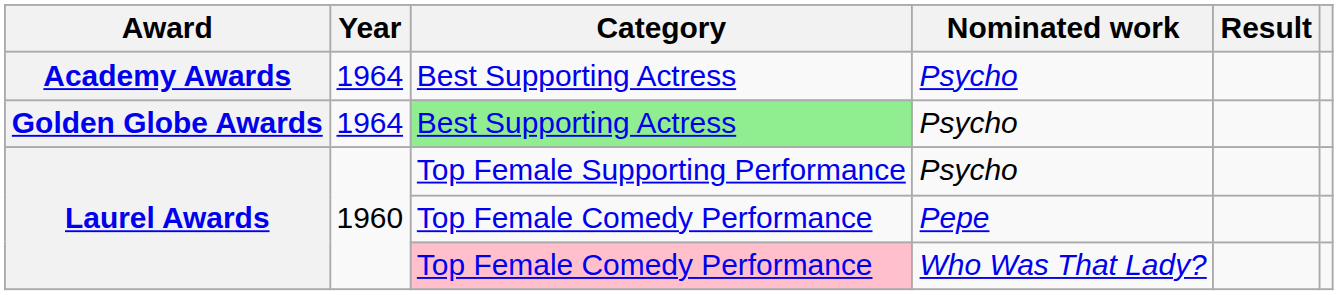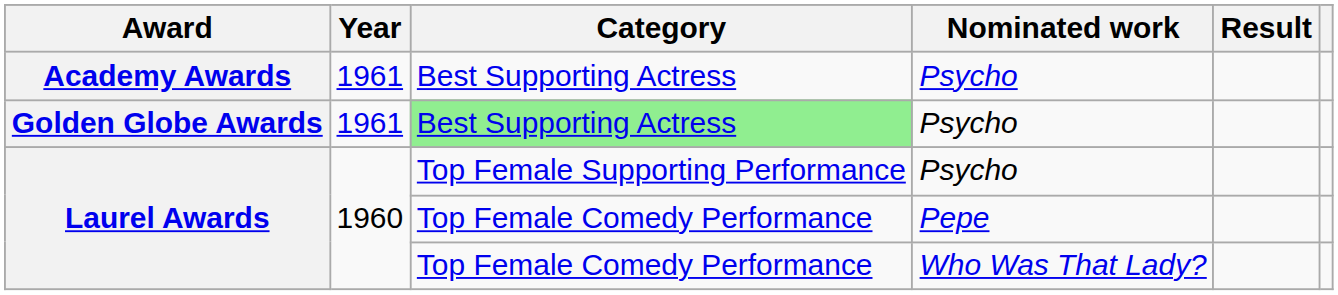 <table class="wikitable plainrowheaders sortable">
 <tr>
 <th scope="col">Award</th>
 <th scope="col">Year</th>
 <th scope="col">Category</th>
 <th scope="col">Nominated work</th>
 <th scope="col">Result</th>
 <th scope="col" class="unsortable"></th>
 </tr>
 <tr>
 <th scope="row"><a href='#'>Academy Awards</a></th>
-<td><a href='#'>1964</a></td>
+<td><a href='#'>1961</a></td>
 <td><a href='#'>Best Supporting Actress</a></td>
 <td><em><a href='#'>Psycho</a></em></td>
 <td></td>
 <td style="text-align:center;"></td>
 </tr>
 <tr>
 <th scope="row"><a href='#'>Golden Globe Awards</a></th>
-<td><a href='#'>1964</a></td>
+<td><a href='#'>1961</a></td>
 <td style="background: lightgreen;"><a href='#'>Best Supporting Actress</a></td>
 <td><em>Psycho</em></td>
 <td></td>
 <td style="text-align:center;"></td>
 </tr>
 <tr>
 <th rowspan=3 scope="row"><a href='#'>Laurel Awards</a></th>
 <td rowspan="3">1960</td>
 <td><a href='#'>Top Female Supporting Performance</a></td>
 <td><em>Psycho</em></td>
 <td></td>
 <td style="text-align:center;"></td>
 </tr>
 <tr>
 <td><a href='#'>Top Female Comedy Performance</a></td>
 <td><em><a href='#'>Pepe</a></em></td>
 <td></td>
 <td style="text-align:center;"></td>
 </tr>
 <tr>
-<td style="background: pink;"><a href='#'>Top Female Comedy Performance</a></td>
+<td><a href='#'>Top Female Comedy Performance</a></td>
 <td><em><a href='#'>Who Was That Lady?</a></em></td>
 <td></td>
 <td style="text-align:center;"></td>
 </tr>
 </table>
